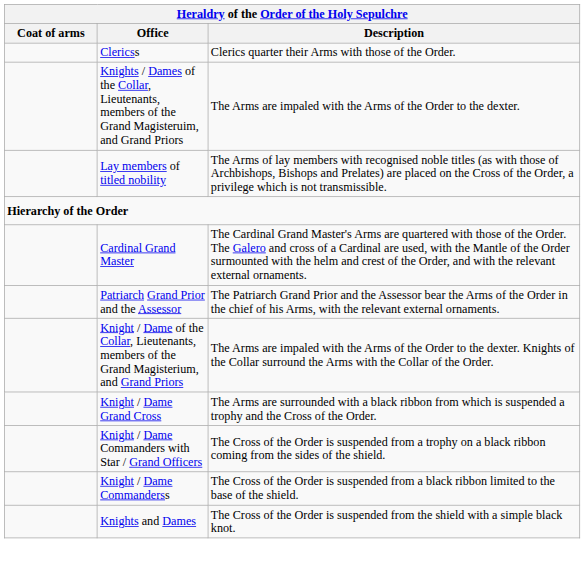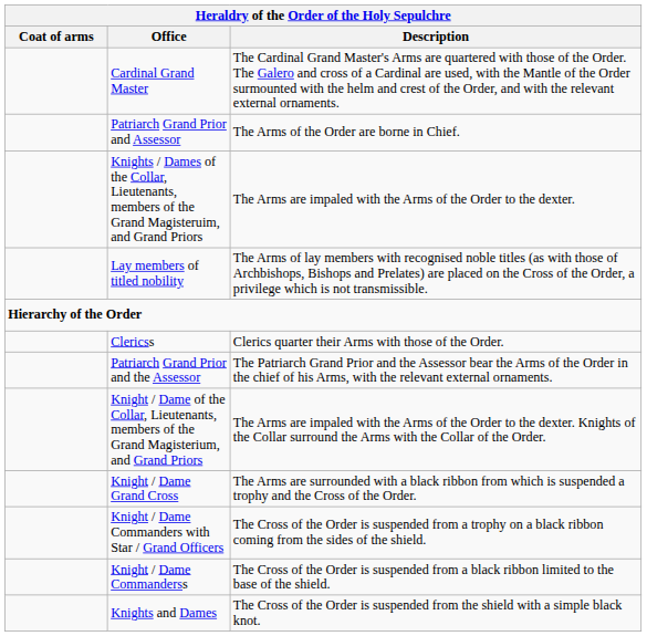 <table class="wikitable" style="width:60%;">
 <tr>
 <th colspan=3><a href='#'>Heraldry</a> of the <a href='#'>Order of the Holy Sepulchre</a></th>
 </tr>
 <tr align=center>
 <th style="vertical-align:top; width:10%; text-align:center;">Coat of arms</th>
 <th style="vertical-align:top; width:10%; text-align:center;">Office</th>
 <th style="vertical-align:top; width:40%; text-align:center;">Description</th>
 </tr>
 <tr valign=middle>
 <td align=center></td>
-<td valign=middle><a href='#'>Clerics</a>s</td>
-<td>Clerics quarter their Arms with those of the Order.</td>
+<td valign=middle><a href='#'>Cardinal Grand Master</a></td>
+<td>The Cardinal Grand Master's Arms are quartered with those of the Order. The <a href='#'>Galero</a> and cross of a Cardinal are used, with the Mantle of the Order surmounted with the helm and crest of the Order, and with the relevant external ornaments.</td>
+</tr>
+<tr valign=middle>
+<td align=center></td>
+<td valign=middle><a href='#'>Patriarch</a> <a href='#'>Grand Prior</a> and <a href='#'>Assessor</a></td>
+<td>The Arms of the Order are borne in Chief.</td>
 </tr>
 <tr>
 <td align=Center></td>
 <td valign=middle><a href='#'>Knights</a> / <a href='#'>Dames</a> of the <a href='#'>Collar</a>, Lieutenants, members of the Grand Magisteruim, and Grand Priors</td>
 <td>The Arms are impaled with the Arms of the Order to the dexter.</td>
 </tr>
 <tr valign=middle>
 <td align=center></td>
 <td valign=middle><a href='#'>Lay members</a> of <a href='#'>titled nobility</a></td>
 <td>The Arms of lay members with recognised noble titles (as with those of Archbishops, Bishops and Prelates) are placed on the Cross of the Order, a privilege which is not transmissible.</td>
 </tr>
 <tr>
 <td colspan="3"  style="vertical-align:middle; height:30px;"><strong>Hierarchy of the Order</strong></td>
 </tr>
 <tr valign=middle>
 <td align=center></td>
-<td valign=middle><a href='#'>Cardinal Grand Master</a></td>
-<td>The Cardinal Grand Master's Arms are quartered with those of the Order. The <a href='#'>Galero</a> and cross of a Cardinal are used, with the Mantle of the Order surmounted with the helm and crest of the Order, and with the relevant external ornaments.</td>
+<td valign=middle><a href='#'>Clerics</a>s</td>
+<td>Clerics quarter their Arms with those of the Order.</td>
 </tr>
 <tr valign=middle>
 <td align=center></td>
 <td valign=middle><a href='#'>Patriarch</a> <a href='#'>Grand Prior</a> and the <a href='#'>Assessor</a></td>
 <td>The Patriarch Grand Prior and the Assessor bear the Arms of the Order in the chief of his Arms, with the relevant external ornaments.</td>
 </tr>
 <tr>
 <td style="vertical-align:middle; text-align:center;"></td>
 <td valign=middle><a href='#'>Knight</a> / <a href='#'>Dame</a> of the <a href='#'>Collar</a>, Lieutenants, members of the Grand Magisterium, and <a href='#'>Grand Priors</a></td>
 <td>The Arms are impaled with the Arms of the Order to the dexter. Knights of the Collar surround the Arms with the Collar of the Order.</td>
 </tr>
 <tr>
 <td style="vertical-align:middle; text-align:center;"></td>
 <td valign=middle><a href='#'>Knight</a> / <a href='#'>Dame</a> <a href='#'>Grand Cross</a></td>
 <td>The Arms are surrounded with a black ribbon from which is suspended a trophy and the Cross of the Order.</td>
 </tr>
 <tr>
 <td style="vertical-align:middle; text-align:center;"></td>
 <td valign=middle><a href='#'>Knight</a> / <a href='#'>Dame</a> Commanders with Star / <a href='#'>Grand Officers</a></td>
 <td>The Cross of the Order is suspended from a trophy on a black ribbon coming from the sides of the shield.</td>
 </tr>
 <tr>
 <td style="vertical-align:middle; text-align:center;"></td>
 <td valign=middle><a href='#'>Knight</a> / <a href='#'>Dame</a> <a href='#'>Commanders</a>s</td>
 <td>The Cross of the Order is suspended from a black ribbon limited to the base of the shield.</td>
 </tr>
 <tr>
 <td style="vertical-align:middle; text-align:center;"></td>
 <td valign=middle><a href='#'>Knights</a> and <a href='#'>Dames</a></td>
 <td>The Cross of the Order is suspended from the shield with a simple black knot.</td>
 </tr>
 </table>
